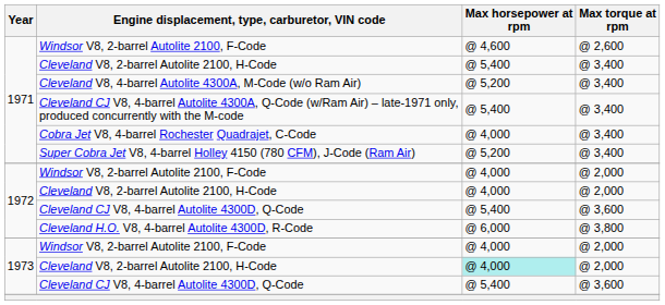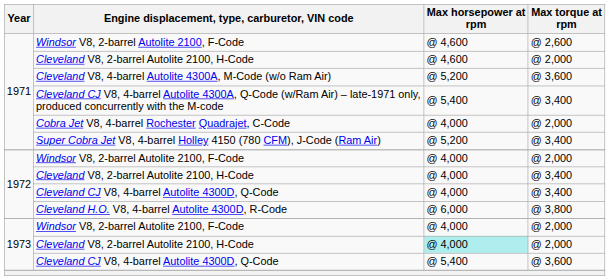 <table class="wikitable" style="text-align:left; width:100%;">
 <tr>
 <th>Year</th>
 <th>Engine displacement, type, carburetor, VIN code</th>
 <th>Max horsepower at rpm</th>
 <th>Max torque at rpm</th>
 </tr>
 <tr>
 <td rowspan="6">1971</td>
 <td> <em><a href='#'>Windsor</a></em> V8, 2-barrel <a href='#'>Autolite 2100</a>, F-Code</td>
 <td> @ 4,600</td>
 <td> @ 2,600</td>
 </tr>
 <tr>
 <td> <em><a href='#'>Cleveland</a></em> V8, 2-barrel Autolite 2100, H-Code</td>
-<td> @ 5,400</td>
-<td> @ 3,400</td>
+<td> @ 4,600</td>
+<td> @ 2,000</td>
 </tr>
 <tr>
 <td> <em><a href='#'>Cleveland</a></em> V8, 4-barrel <a href='#'>Autolite 4300A</a>, M-Code (w/o Ram Air)</td>
 <td> @ 5,200</td>
-<td> @ 3,400</td>
+<td> @ 3,600</td>
 </tr>
 <tr>
 <td> <em><a href='#'>Cleveland CJ</a></em> V8, 4-barrel <a href='#'>Autolite 4300A</a>, Q-Code (w/Ram Air) – late-1971 only, produced concurrently with the M-code</td>
 <td> @ 5,400</td>
 <td> @ 3,400</td>
 </tr>
 <tr>
 <td> <em><a href='#'>Cobra Jet</a></em> V8, 4-barrel <a href='#'>Rochester</a> <a href='#'>Quadrajet</a>, C-Code</td>
 <td> @ 4,000</td>
-<td> @ 3,400</td>
+<td> @ 2,000</td>
 </tr>
 <tr>
 <td> <em><a href='#'>Super Cobra Jet</a></em> V8, 4-barrel <a href='#'>Holley</a> 4150 (780 <a href='#'>CFM</a>), J-Code (<a href='#'>Ram Air</a>)</td>
 <td> @ 5,200</td>
 <td> @ 3,400</td>
 </tr>
 <tr>
 </tr>
 <tr>
 <td rowspan="4">1972</td>
 <td> <em><a href='#'>Windsor</a></em> V8, 2-barrel Autolite 2100, F-Code</td>
 <td> @ 4,000</td>
 <td> @ 2,000</td>
 </tr>
 <tr>
 <td> <em><a href='#'>Cleveland</a></em> V8, 2-barrel Autolite 2100, H-Code</td>
 <td> @ 4,000</td>
-<td> @ 2,000</td>
+<td> @ 3,400</td>
 </tr>
 <tr>
 <td> <em><a href='#'>Cleveland CJ</a></em> V8, 4-barrel <a href='#'>Autolite 4300D</a>, Q-Code</td>
-<td> @ 5,400</td>
-<td> @ 3,600</td>
+<td> @ 4,000</td>
+<td> @ 3,400</td>
 </tr>
 <tr>
 <td> <em><a href='#'>Cleveland H.O.</a></em> V8, 4-barrel <a href='#'>Autolite 4300D</a>, R-Code</td>
 <td> @ 6,000</td>
 <td> @ 3,800</td>
 </tr>
 <tr>
 </tr>
 <tr>
 <td rowspan="3">1973</td>
 <td> <em><a href='#'>Windsor</a></em> V8, 2-barrel Autolite 2100, F-Code</td>
 <td> @ 4,000</td>
 <td> @ 2,000</td>
 </tr>
 <tr>
 <td> <em><a href='#'>Cleveland</a></em> V8, 2-barrel Autolite 2100, H-Code</td>
 <td style="background: paleturquoise;"> @ 4,000</td>
 <td> @ 2,000</td>
 </tr>
 <tr>
 <td> <em><a href='#'>Cleveland CJ</a></em> V8, 4-barrel <a href='#'>Autolite 4300D</a>, Q-Code</td>
 <td> @ 5,400</td>
 <td> @ 3,600</td>
 </tr>
 <tr>
 </tr>
 <tr>
 </tr>
 <tr>
 <th colspan=4></th>
 </tr>
 </table>
